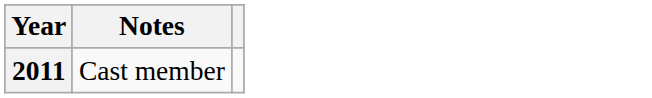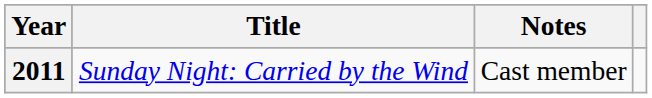 <table class="wikitable plainrowheaders sortable">
 <tr>
 <th scope="col">Year</th>
+<th scope="col">Title</th>
 <th scope="col">Notes</th>
 <th scope="col" class="unsortable"></th>
 </tr>
 <tr>
 <th scope="row">2011</th>
+<td><em><a href='#'>Sunday Night: Carried by the Wind</a></em></td>
 <td>Cast member</td>
 <td style="text-align:center"></td>
 </tr>
 </table>
